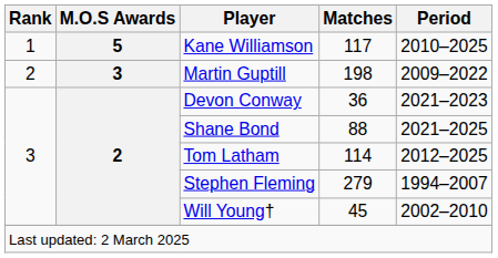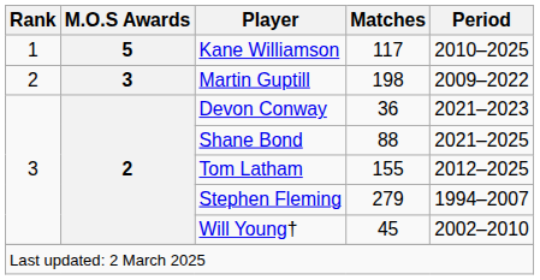 <table class="wikitable plainrowheaders sortable">
 <tr>
 <th scope=col>Rank</th>
 <th scope=col>M.O.S Awards</th>
 <th scope=col>Player</th>
 <th scope=col>Matches</th>
 <th scope=col>Period</th>
 </tr>
 <tr>
 <td align=center>1</td>
 <th scope=row style=text-align:center;>5</th>
 <td><a href='#'>Kane Williamson</a></td>
 <td align=center>117</td>
 <td>2010–2025</td>
 </tr>
 <tr>
 <td align=center>2</td>
 <th scope=row style=text-align:center;>3</th>
 <td><a href='#'>Martin Guptill</a></td>
 <td align=center>198</td>
 <td>2009–2022</td>
 </tr>
 <tr>
 <td rowspan="5" align="center">3</td>
 <th rowspan="5" scope="row" style="text-align:center;">2</th>
 <td><a href='#'>Devon Conway</a></td>
 <td align=center>36</td>
 <td>2021–2023</td>
 </tr>
 <tr>
 <td><a href='#'>Shane Bond</a></td>
 <td align=center>88</td>
 <td>2021–2025</td>
 </tr>
 <tr>
 <td><a href='#'>Tom Latham</a></td>
-<td align=center>114</td>
+<td align=center>155</td>
 <td>2012–2025</td>
 </tr>
 <tr>
 <td><a href='#'>Stephen Fleming</a></td>
 <td align=center>279</td>
 <td>1994–2007</td>
 </tr>
 <tr>
 <td><a href='#'>Will Young</a>†</td>
 <td align=center>45</td>
 <td>2002–2010</td>
 </tr>
 <tr>
 </tr>
 <tr class=sortbottom>
 <td colspan=5><small>Last updated: 2 March 2025</small></td>
 </tr>
 </table>
